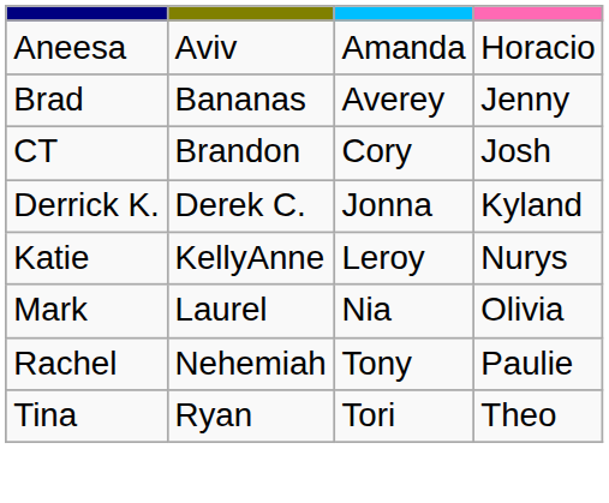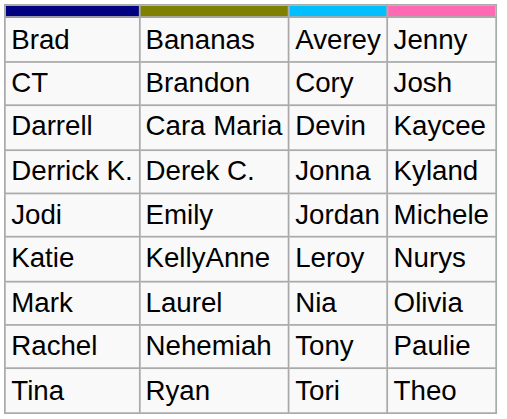 <table class= "wikitable">
 <tr>
 <td bgcolor="navy"></td>
 <td bgcolor="olive"></td>
 <td bgcolor="deepskyblue"></td>
 <td bgcolor="hotpink"></td>
-</tr>
-<tr>
-<td>Aneesa</td>
-<td>Aviv</td>
-<td>Amanda</td>
-<td>Horacio</td>
 </tr>
 <tr>
 <td>Brad</td>
 <td>Bananas</td>
 <td>Averey</td>
 <td>Jenny</td>
 </tr>
 <tr>
 <td>CT</td>
 <td>Brandon</td>
 <td>Cory</td>
 <td>Josh</td>
 </tr>
 <tr>
+<td>Darrell</td>
+<td nowrap>Cara Maria</td>
+<td>Devin</td>
+<td>Kaycee</td>
+</tr>
+<tr>
 <td nowrap>Derrick K.</td>
 <td>Derek C.</td>
 <td>Jonna</td>
 <td>Kyland</td>
+</tr>
+<tr>
+<td>Jodi</td>
+<td>Emily</td>
+<td>Jordan</td>
+<td>Michele</td>
 </tr>
 <tr>
 <td>Katie</td>
 <td>KellyAnne</td>
 <td>Leroy</td>
 <td>Nurys</td>
 </tr>
 <tr>
 <td>Mark</td>
 <td>Laurel</td>
 <td>Nia</td>
 <td>Olivia</td>
 </tr>
 <tr>
 <td>Rachel</td>
 <td>Nehemiah</td>
 <td>Tony</td>
 <td>Paulie</td>
 </tr>
 <tr>
 <td>Tina</td>
 <td>Ryan</td>
 <td>Tori</td>
 <td>Theo</td>
 </tr>
 </table>
